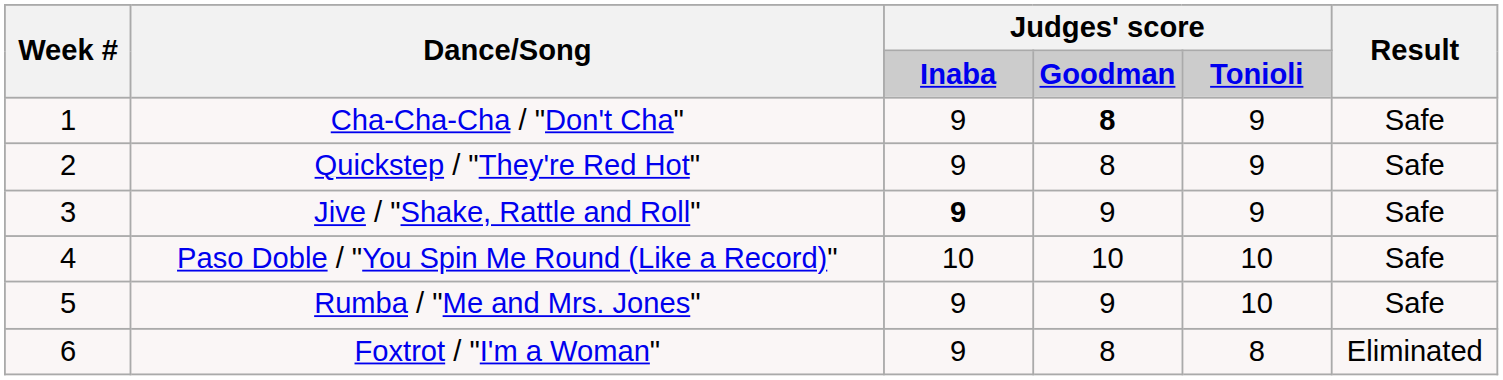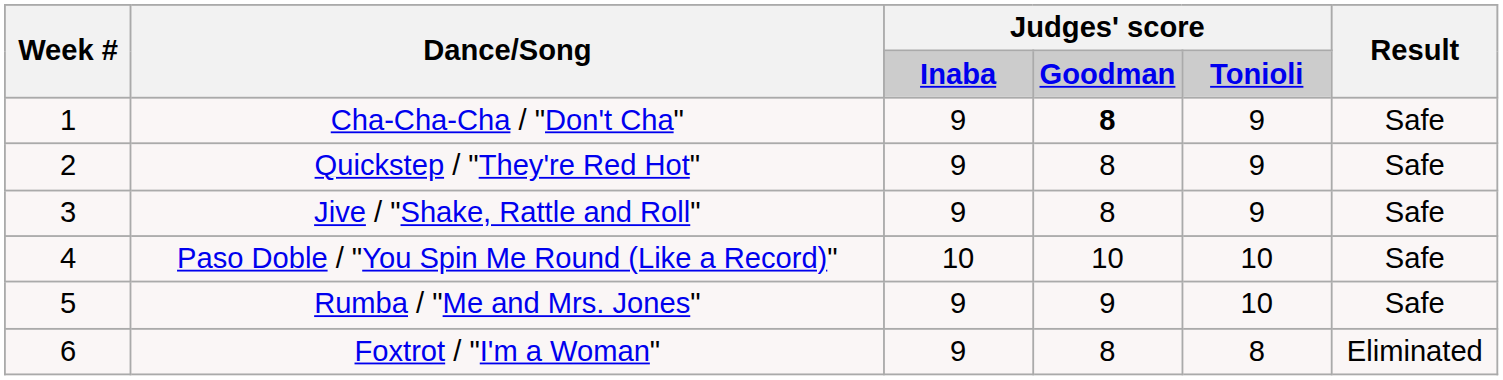 <table class="wikitable collapsible collapsed">
 <tr style="text-align: center; background:#ccc;">
 <th rowspan="2">Week #</th>
 <th rowspan="2">Dance/Song</th>
 <th colspan="3">Judges' score</th>
 <th rowspan="2">Result</th>
 </tr>
 <tr style="text-align: center; background:#ccc;">
 <td style="width:10%; "><strong><a href='#'>Inaba</a></strong></td>
 <td style="width:10%; "><strong><a href='#'>Goodman</a></strong></td>
 <td style="width:10%; "><strong><a href='#'>Tonioli</a></strong></td>
 </tr>
 <tr style="text-align:center; background:#faf6f6;">
 <td>1</td>
 <td><a href='#'>Cha-Cha-Cha</a> / "<a href='#'>Don't Cha</a>"</td>
 <td>9</td>
 <td><strong>8</strong></td>
 <td>9</td>
 <td>Safe</td>
 </tr>
 <tr style="text-align: center; background:#faf6f6;">
 <td>2</td>
 <td><a href='#'>Quickstep</a> / "<a href='#'>They're Red Hot</a>"</td>
 <td>9</td>
 <td>8</td>
 <td>9</td>
 <td>Safe</td>
 </tr>
 <tr style="text-align: center; background:#faf6f6;">
 <td>3</td>
 <td><a href='#'>Jive</a> / "<a href='#'>Shake, Rattle and Roll</a>"</td>
-<td><strong>9</strong></td>
 <td>9</td>
+<td>8</td>
 <td>9</td>
 <td>Safe</td>
 </tr>
 <tr style="text-align: center; background:#faf6f6;">
 <td>4</td>
 <td><a href='#'>Paso Doble</a> / "<a href='#'>You Spin Me Round (Like a Record)</a>"</td>
 <td>10</td>
 <td>10</td>
 <td>10</td>
 <td>Safe</td>
 </tr>
 <tr style="text-align: center; background:#faf6f6;">
 <td>5</td>
 <td><a href='#'>Rumba</a> / "<a href='#'>Me and Mrs. Jones</a>"</td>
 <td>9</td>
 <td>9</td>
 <td>10</td>
 <td>Safe</td>
 </tr>
 <tr style="text-align: center; background:#faf6f6;">
 <td>6</td>
 <td><a href='#'>Foxtrot</a> / "<a href='#'>I'm a Woman</a>"</td>
 <td>9</td>
 <td>8</td>
 <td>8</td>
 <td>Eliminated</td>
 </tr>
 </table>
